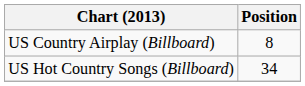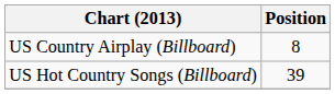 <table class="wikitable sortable">
 <tr>
 <th scope="col">Chart (2013)</th>
 <th scope="col">Position</th>
 </tr>
 <tr>
 <td>US Country Airplay (<em>Billboard</em>)</td>
 <td align="center">8</td>
 </tr>
 <tr>
 <td>US Hot Country Songs (<em>Billboard</em>)</td>
-<td align="center">34</td>
+<td align="center">39</td>
 </tr>
 <tr>
 </tr>
 </table>
